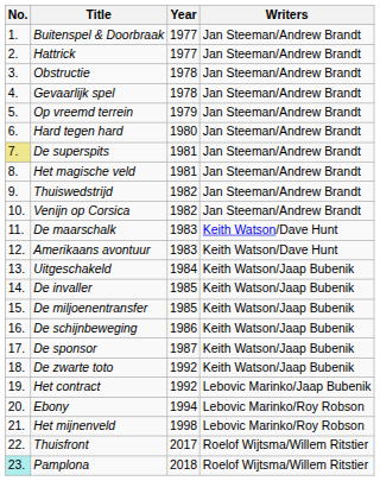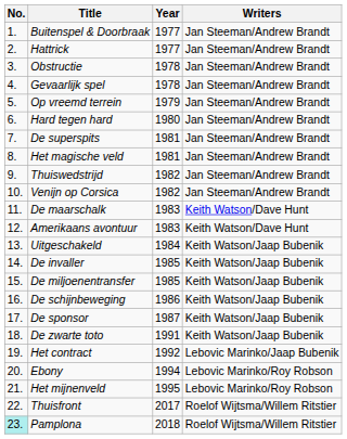 <table class="wikitable">
 <tr>
 <th>No.</th>
 <th>Title</th>
 <th>Year</th>
 <th>Writers</th>
 </tr>
 <tr>
 <td>1.</td>
 <td><em>Buitenspel & Doorbraak</em></td>
 <td>1977</td>
 <td>Jan Steeman/Andrew Brandt</td>
 </tr>
 <tr>
 <td>2.</td>
 <td><em>Hattrick</em></td>
 <td>1977</td>
 <td>Jan Steeman/Andrew Brandt</td>
 </tr>
 <tr>
 <td>3.</td>
 <td><em>Obstructie</em></td>
 <td>1978</td>
 <td>Jan Steeman/Andrew Brandt</td>
 </tr>
 <tr>
 <td>4.</td>
 <td><em>Gevaarlijk spel</em></td>
 <td>1978</td>
 <td>Jan Steeman/Andrew Brandt</td>
 </tr>
 <tr>
 <td>5.</td>
 <td><em>Op vreemd terrein</em></td>
 <td>1979</td>
 <td>Jan Steeman/Andrew Brandt</td>
 </tr>
 <tr>
 <td>6.</td>
 <td><em>Hard tegen hard</em></td>
 <td>1980</td>
 <td>Jan Steeman/Andrew Brandt</td>
 </tr>
 <tr>
-<td style="background: khaki;">7.</td>
+<td>7.</td>
 <td><em>De superspits</em></td>
 <td>1981</td>
 <td>Jan Steeman/Andrew Brandt</td>
 </tr>
 <tr>
 <td>8.</td>
 <td><em>Het magische veld</em></td>
 <td>1981</td>
 <td>Jan Steeman/Andrew Brandt</td>
 </tr>
 <tr>
 <td>9.</td>
 <td><em>Thuiswedstrijd</em></td>
 <td>1982</td>
 <td>Jan Steeman/Andrew Brandt</td>
 </tr>
 <tr>
 <td>10.</td>
 <td><em>Venijn op Corsica</em></td>
 <td>1982</td>
 <td>Jan Steeman/Andrew Brandt</td>
 </tr>
 <tr>
 <td>11.</td>
 <td><em>De maarschalk</em></td>
 <td>1983</td>
 <td><a href='#'>Keith Watson</a>/Dave Hunt</td>
 </tr>
 <tr>
 <td>12.</td>
 <td><em>Amerikaans avontuur</em></td>
 <td>1983</td>
 <td>Keith Watson/Dave Hunt</td>
 </tr>
 <tr>
 <td>13.</td>
 <td><em>Uitgeschakeld</em></td>
 <td>1984</td>
 <td>Keith Watson/Jaap Bubenik</td>
 </tr>
 <tr>
 <td>14.</td>
 <td><em>De invaller</em></td>
 <td>1985</td>
 <td>Keith Watson/Jaap Bubenik</td>
 </tr>
 <tr>
 <td>15.</td>
 <td><em>De miljoenentransfer</em></td>
 <td>1985</td>
 <td>Keith Watson/Jaap Bubenik</td>
 </tr>
 <tr>
 <td>16.</td>
 <td><em>De schijnbeweging</em></td>
 <td>1986</td>
 <td>Keith Watson/Jaap Bubenik</td>
 </tr>
 <tr>
 <td>17.</td>
 <td><em>De sponsor</em></td>
 <td>1987</td>
 <td>Keith Watson/Jaap Bubenik</td>
 </tr>
 <tr>
 <td>18.</td>
 <td><em>De zwarte toto</em></td>
-<td>1992</td>
+<td>1991</td>
 <td>Keith Watson/Jaap Bubenik</td>
 </tr>
 <tr>
 <td>19.</td>
 <td><em>Het contract</em></td>
 <td>1992</td>
 <td>Lebovic Marinko/Jaap Bubenik</td>
 </tr>
 <tr>
 <td>20.</td>
 <td><em>Ebony</em></td>
 <td>1994</td>
 <td>Lebovic Marinko/Roy Robson</td>
 </tr>
 <tr>
 <td>21.</td>
 <td><em>Het mijnenveld</em></td>
-<td>1998</td>
+<td>1995</td>
 <td>Lebovic Marinko/Roy Robson</td>
 </tr>
 <tr>
 <td>22.</td>
 <td><em>Thuisfront</em></td>
 <td>2017</td>
 <td>Roelof Wijtsma/Willem Ritstier</td>
 </tr>
 <tr>
 <td style="background: paleturquoise;">23.</td>
 <td><em>Pamplona</em></td>
 <td>2018</td>
 <td>Roelof Wijtsma/Willem Ritstier</td>
 </tr>
 </table>
